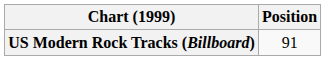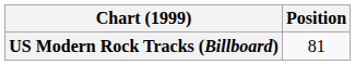 <table class="wikitable plainrowheaders" style="text-align:center">
 <tr>
 <th>Chart (1999)</th>
 <th>Position</th>
 </tr>
 <tr>
 <th scope="row">US Modern Rock Tracks (<em>Billboard</em>)</th>
-<td>91</td>
+<td>81</td>
 </tr>
 </table>
